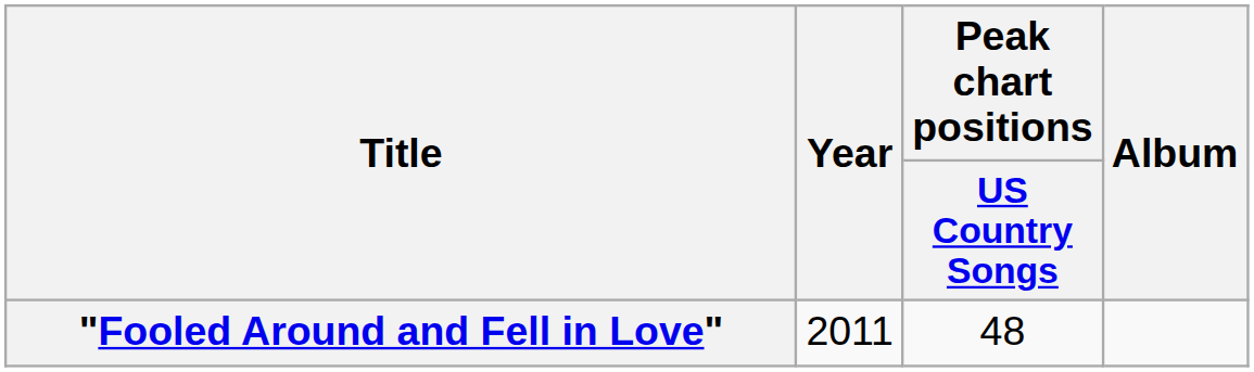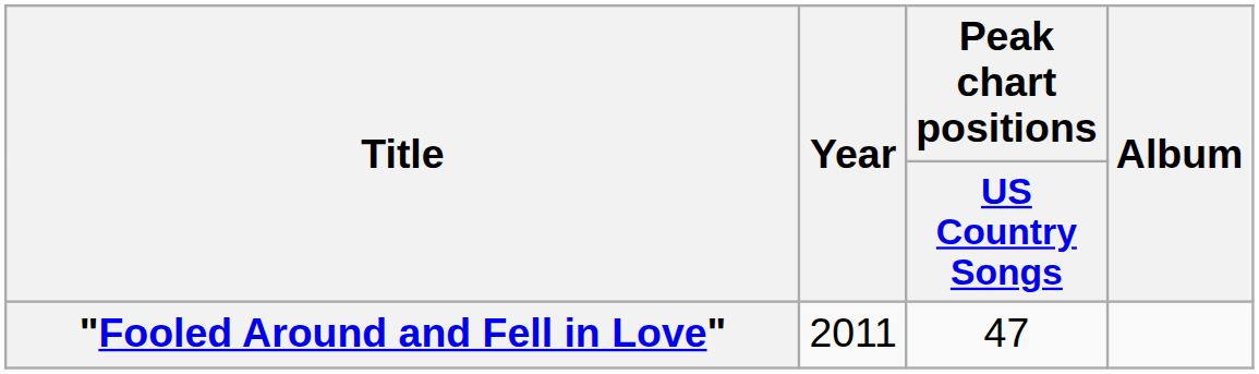 <table class="wikitable plainrowheaders" style="text-align:center;" border="1">
 <tr>
 <th scope="col" rowspan="2" style="width:19em;">Title</th>
 <th scope="col" rowspan="2">Year</th>
 <th scope="col" colspan="1">Peak<br>chart<br>positions</th>
 <th scope="col" rowspan="2">Album</th>
 </tr>
 <tr>
 <th scope="col" style="width:3em;font-size:90%;"><a href='#'>US<br>Country<br>Songs</a><br></th>
 </tr>
 <tr>
 <th scope="row">"<a href='#'>Fooled Around and Fell in Love</a>"<br></th>
 <td>2011</td>
-<td>48</td>
+<td>47</td>
 <td></td>
 </tr>
 </table>
